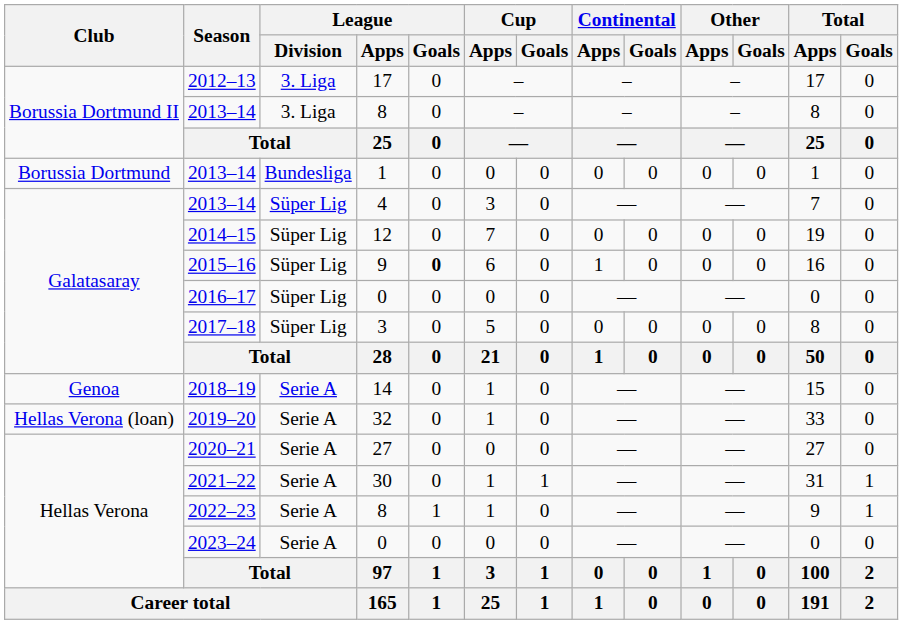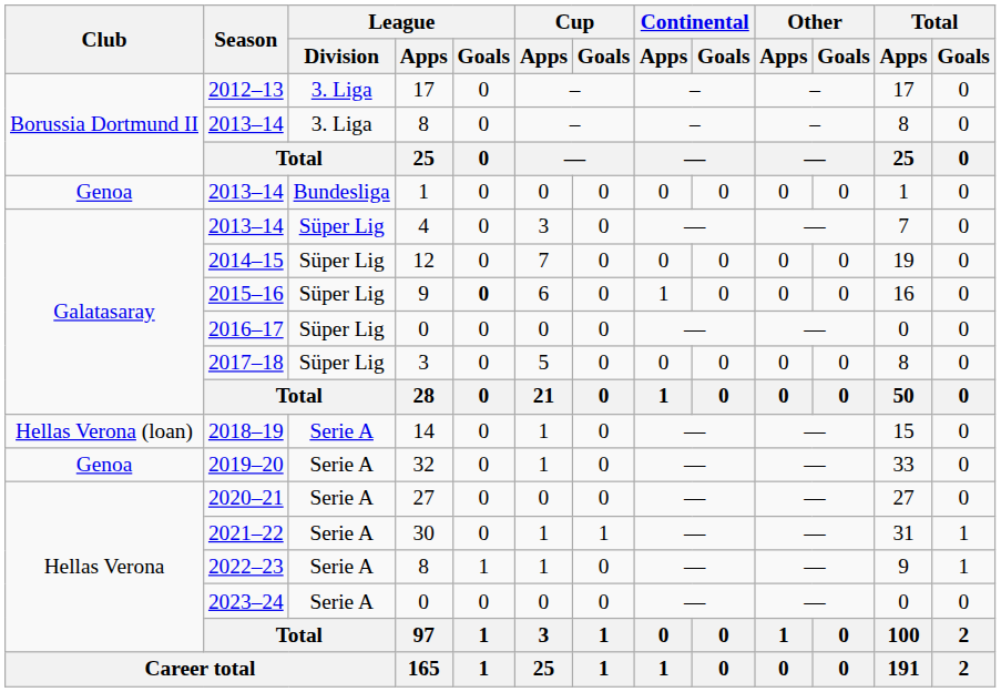 <table class="wikitable" style="text-align:center">
 <tr>
 <th rowspan="2">Club</th>
 <th rowspan="2">Season</th>
 <th colspan="3">League</th>
 <th colspan="2">Cup</th>
 <th colspan="2"><a href='#'>Continental</a></th>
 <th colspan="2">Other</th>
 <th colspan="2">Total</th>
 </tr>
 <tr>
 <th>Division</th>
 <th>Apps</th>
 <th>Goals</th>
 <th>Apps</th>
 <th>Goals</th>
 <th>Apps</th>
 <th>Goals</th>
 <th>Apps</th>
 <th>Goals</th>
 <th>Apps</th>
 <th>Goals</th>
 </tr>
 <tr>
 <td rowspan="3"><a href='#'>Borussia Dortmund II</a></td>
 <td><a href='#'>2012–13</a></td>
 <td><a href='#'>3. Liga</a></td>
 <td>17</td>
 <td>0</td>
 <td colspan="2">–</td>
 <td colspan="2">–</td>
 <td colspan="2">–</td>
 <td>17</td>
 <td>0</td>
 </tr>
 <tr>
 <td><a href='#'>2013–14</a></td>
 <td>3. Liga</td>
 <td>8</td>
 <td>0</td>
 <td colspan="2">–</td>
 <td colspan="2">–</td>
 <td colspan="2">–</td>
 <td>8</td>
 <td>0</td>
 </tr>
 <tr>
 <th colspan="2">Total</th>
 <th>25</th>
 <th>0</th>
 <th colspan="2">—</th>
 <th colspan="2">—</th>
 <th colspan="2">—</th>
 <th>25</th>
 <th>0</th>
 </tr>
 <tr>
-<td><a href='#'>Borussia Dortmund</a></td>
+<td><a href='#'>Genoa</a></td>
 <td><a href='#'>2013–14</a></td>
 <td><a href='#'>Bundesliga</a></td>
 <td>1</td>
 <td>0</td>
 <td>0</td>
 <td>0</td>
 <td>0</td>
 <td>0</td>
 <td>0</td>
 <td>0</td>
 <td>1</td>
 <td>0</td>
 </tr>
 <tr>
 <td rowspan="6"><a href='#'>Galatasaray</a></td>
 <td><a href='#'>2013–14</a></td>
 <td><a href='#'>Süper Lig</a></td>
 <td>4</td>
 <td>0</td>
 <td>3</td>
 <td>0</td>
 <td colspan="2">—</td>
 <td colspan="2">—</td>
 <td>7</td>
 <td>0</td>
 </tr>
 <tr>
 <td><a href='#'>2014–15</a></td>
 <td>Süper Lig</td>
 <td>12</td>
 <td>0</td>
 <td>7</td>
 <td>0</td>
 <td>0</td>
 <td>0</td>
 <td>0</td>
 <td>0</td>
 <td>19</td>
 <td>0</td>
 </tr>
 <tr>
 <td><a href='#'>2015–16</a></td>
 <td>Süper Lig</td>
 <td>9</td>
 <td><strong>0</strong></td>
 <td>6</td>
 <td>0</td>
 <td>1</td>
 <td>0</td>
 <td>0</td>
 <td>0</td>
 <td>16</td>
 <td>0</td>
 </tr>
 <tr>
 <td><a href='#'>2016–17</a></td>
 <td>Süper Lig</td>
 <td>0</td>
 <td>0</td>
 <td>0</td>
 <td>0</td>
 <td colspan="2">—</td>
 <td colspan="2">—</td>
 <td>0</td>
 <td>0</td>
 </tr>
 <tr>
 <td><a href='#'>2017–18</a></td>
 <td>Süper Lig</td>
 <td>3</td>
 <td>0</td>
 <td>5</td>
 <td>0</td>
 <td>0</td>
 <td>0</td>
 <td>0</td>
 <td>0</td>
 <td>8</td>
 <td>0</td>
 </tr>
 <tr>
 <th colspan="2">Total</th>
 <th>28</th>
 <th>0</th>
 <th>21</th>
 <th>0</th>
 <th>1</th>
 <th>0</th>
 <th>0</th>
 <th>0</th>
 <th>50</th>
 <th>0</th>
 </tr>
 <tr>
-<td><a href='#'>Genoa</a></td>
+<td><a href='#'>Hellas Verona</a> (loan)</td>
 <td><a href='#'>2018–19</a></td>
 <td><a href='#'>Serie A</a></td>
 <td>14</td>
 <td>0</td>
 <td>1</td>
 <td>0</td>
 <td colspan="2">—</td>
 <td colspan="2">—</td>
 <td>15</td>
 <td>0</td>
 </tr>
 <tr>
-<td><a href='#'>Hellas Verona</a> (loan)</td>
+<td><a href='#'>Genoa</a></td>
 <td><a href='#'>2019–20</a></td>
 <td>Serie A</td>
 <td>32</td>
 <td>0</td>
 <td>1</td>
 <td>0</td>
 <td colspan="2">—</td>
 <td colspan="2">—</td>
 <td>33</td>
 <td>0</td>
 </tr>
 <tr>
 <td rowspan="5">Hellas Verona</td>
 <td><a href='#'>2020–21</a></td>
 <td>Serie A</td>
 <td>27</td>
 <td>0</td>
 <td>0</td>
 <td>0</td>
 <td colspan="2">—</td>
 <td colspan="2">—</td>
 <td>27</td>
 <td>0</td>
 </tr>
 <tr>
 <td><a href='#'>2021–22</a></td>
 <td>Serie A</td>
 <td>30</td>
 <td>0</td>
 <td>1</td>
 <td>1</td>
 <td colspan="2">—</td>
 <td colspan="2">—</td>
 <td>31</td>
 <td>1</td>
 </tr>
 <tr>
 <td><a href='#'>2022–23</a></td>
 <td>Serie A</td>
 <td>8</td>
 <td>1</td>
 <td>1</td>
 <td>0</td>
 <td colspan="2">—</td>
 <td colspan="2">—</td>
 <td>9</td>
 <td>1</td>
 </tr>
 <tr>
 <td><a href='#'>2023–24</a></td>
 <td>Serie A</td>
 <td>0</td>
 <td>0</td>
 <td>0</td>
 <td>0</td>
 <td colspan="2">—</td>
 <td colspan="2">—</td>
 <td>0</td>
 <td>0</td>
 </tr>
 <tr>
 <th colspan="2">Total</th>
 <th>97</th>
 <th>1</th>
 <th>3</th>
 <th>1</th>
 <th>0</th>
 <th>0</th>
 <th>1</th>
 <th>0</th>
 <th>100</th>
 <th>2</th>
 </tr>
 <tr>
 <th colspan="3">Career total</th>
 <th>165</th>
 <th>1</th>
 <th>25</th>
 <th>1</th>
 <th>1</th>
 <th>0</th>
 <th>0</th>
 <th>0</th>
 <th>191</th>
 <th>2</th>
 </tr>
 </table>
